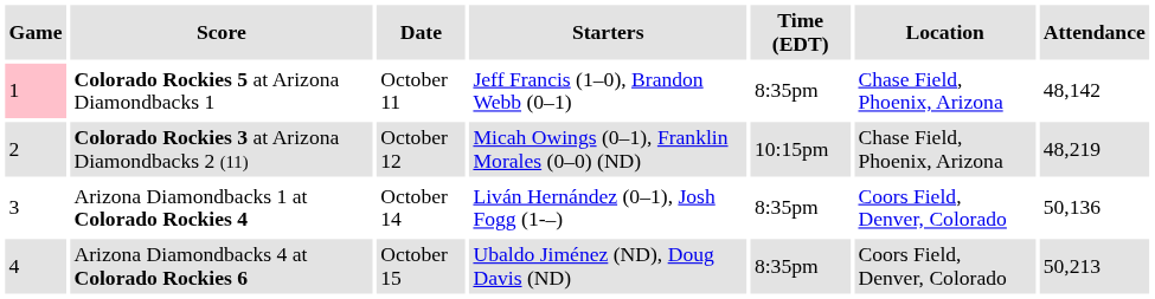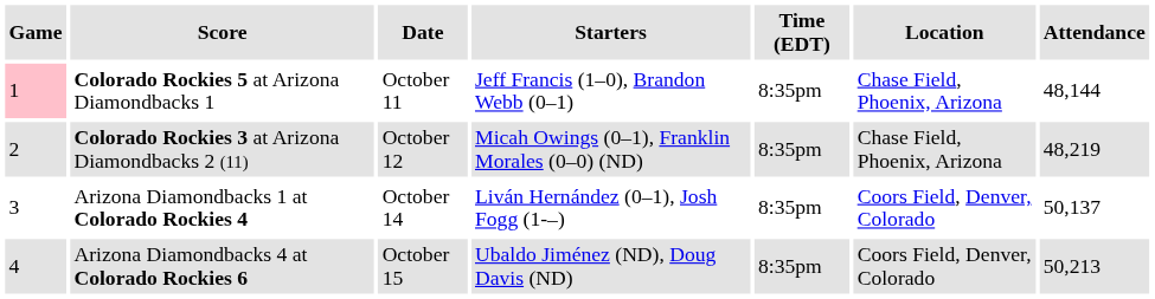 <table border="0" cellspacing="3" cellpadding="3">
 <tr style="background: #e3e3e3;">
 <th>Game</th>
 <th>Score</th>
 <th>Date</th>
 <th>Starters</th>
 <th>Time (EDT)</th>
 <th>Location</th>
 <th>Attendance</th>
 </tr>
 <tr>
 <td style="background: pink;">1</td>
 <td><strong>Colorado Rockies 5</strong> at Arizona Diamondbacks 1</td>
 <td>October 11</td>
 <td><a href='#'>Jeff Francis</a> (1–0), <a href='#'>Brandon Webb</a> (0–1)</td>
 <td>8:35pm</td>
 <td><a href='#'>Chase Field</a>, <a href='#'>Phoenix, Arizona</a></td>
-<td>48,142</td>
+<td>48,144</td>
 </tr>
 <tr style="background: #e3e3e3;">
 <td>2</td>
 <td><strong>Colorado Rockies 3</strong> at Arizona Diamondbacks 2 <small> (11) </small></td>
 <td>October 12</td>
 <td><a href='#'>Micah Owings</a> (0–1), <a href='#'>Franklin Morales</a> (0–0) (ND)</td>
-<td>10:15pm</td>
+<td>8:35pm</td>
 <td>Chase Field, Phoenix, Arizona</td>
 <td>48,219</td>
 </tr>
 <tr>
 <td>3</td>
 <td>Arizona Diamondbacks 1 at <strong>Colorado Rockies 4</strong></td>
 <td>October 14</td>
 <td><a href='#'>Liván Hernández</a> (0–1), <a href='#'>Josh Fogg</a> (1-–)</td>
 <td>8:35pm</td>
 <td><a href='#'>Coors Field</a>, <a href='#'>Denver, Colorado</a></td>
-<td>50,136</td>
+<td>50,137</td>
 </tr>
 <tr style="background: #e3e3e3;">
 <td>4</td>
 <td>Arizona Diamondbacks 4 at <strong>Colorado Rockies 6</strong></td>
 <td>October 15</td>
 <td><a href='#'>Ubaldo Jiménez</a> (ND), <a href='#'>Doug Davis</a> (ND)</td>
 <td>8:35pm</td>
 <td>Coors Field, Denver, Colorado</td>
 <td>50,213</td>
 </tr>
 </table>
